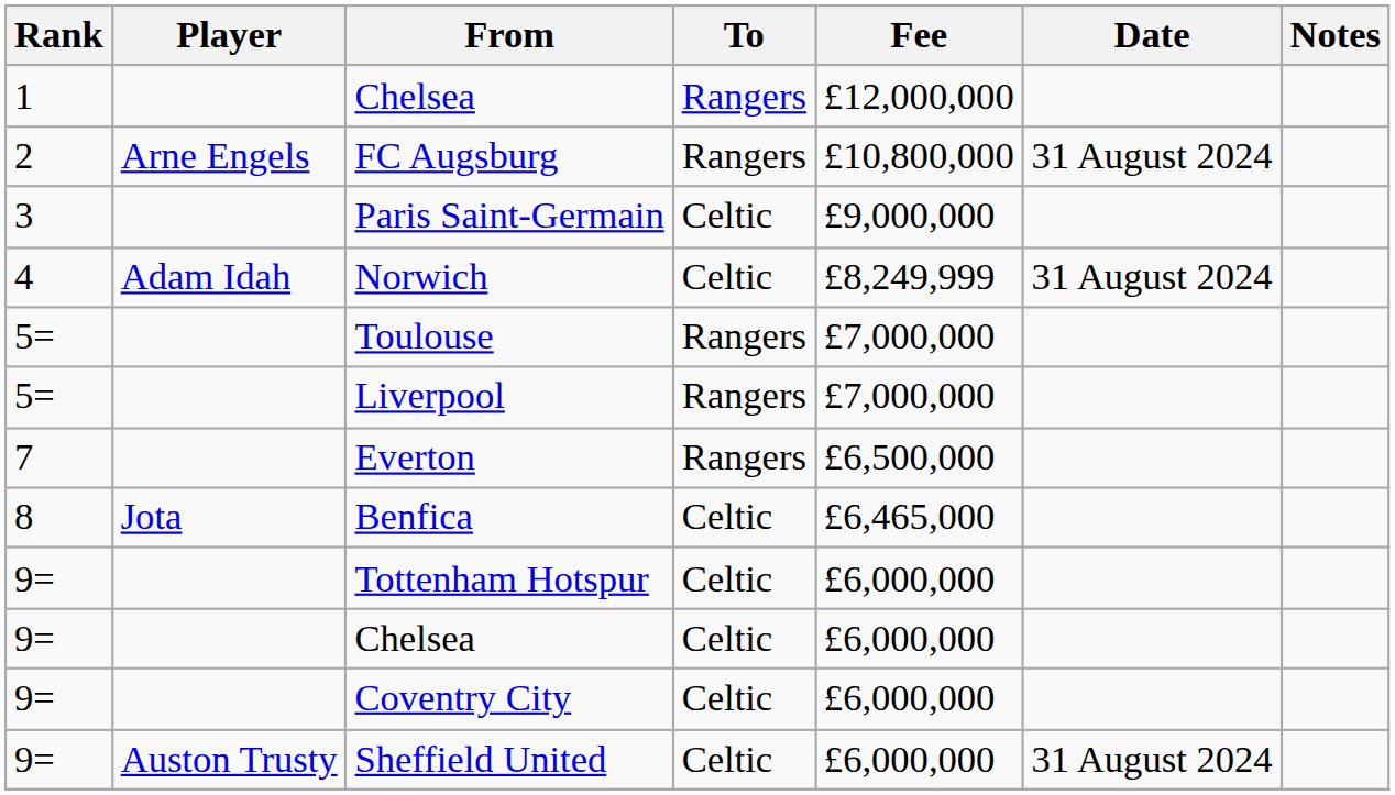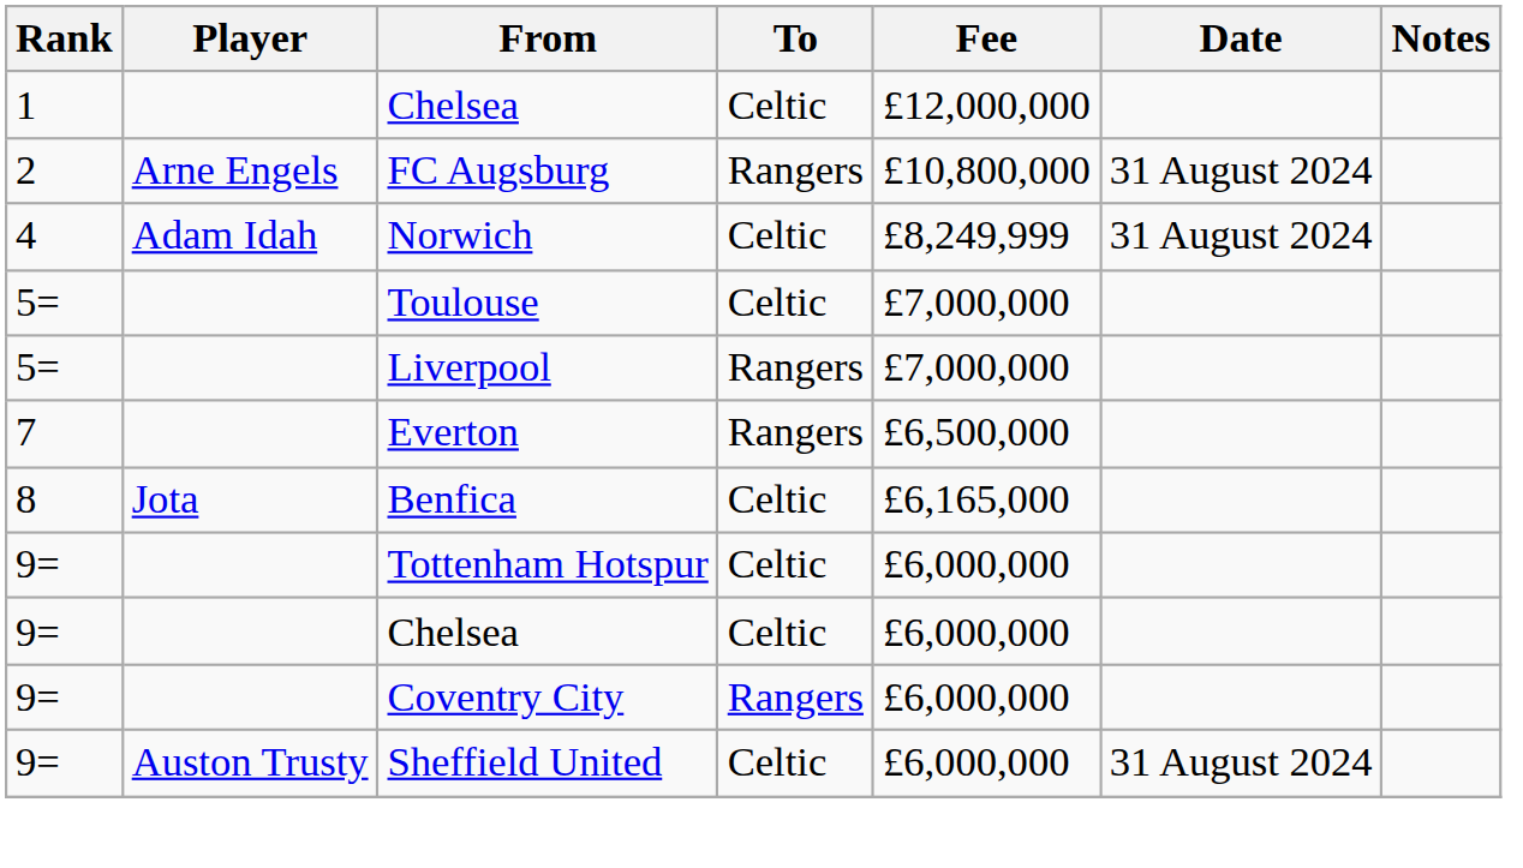 <table class="wikitable sortable">
 <tr>
 <th>Rank</th>
 <th>Player</th>
 <th>From</th>
 <th>To</th>
 <th>Fee</th>
 <th>Date</th>
 <th class=unsortable>Notes</th>
 </tr>
 <tr>
 <td>1</td>
 <td> </td>
 <td> <a href='#'>Chelsea</a></td>
-<td><a href='#'>Rangers</a></td>
+<td>Celtic</td>
 <td>£12,000,000</td>
 <td></td>
 <td></td>
 </tr>
 <tr>
 <td>2</td>
 <td> <a href='#'>Arne Engels</a></td>
 <td> <a href='#'>FC Augsburg</a></td>
 <td>Rangers</td>
 <td>£10,800,000</td>
 <td>31 August 2024</td>
-<td></td>
-</tr>
-<tr>
-<td>3</td>
-<td> </td>
-<td> <a href='#'>Paris Saint-Germain</a></td>
-<td>Celtic</td>
-<td>£9,000,000</td>
-<td></td>
 <td></td>
 </tr>
 <tr>
 <td>4</td>
 <td> <a href='#'>Adam Idah</a></td>
 <td> <a href='#'>Norwich</a></td>
 <td>Celtic</td>
 <td>£8,249,999</td>
 <td>31 August 2024</td>
 <td></td>
 </tr>
 <tr>
 <td>5=</td>
 <td> </td>
 <td> <a href='#'>Toulouse</a></td>
-<td>Rangers</td>
+<td>Celtic</td>
 <td>£7,000,000</td>
 <td></td>
 <td></td>
 </tr>
 <tr>
 <td>5=</td>
 <td> </td>
 <td> <a href='#'>Liverpool</a></td>
 <td>Rangers</td>
 <td>£7,000,000</td>
 <td></td>
 <td></td>
 </tr>
 <tr>
 <td>7</td>
 <td> </td>
 <td> <a href='#'>Everton</a></td>
 <td>Rangers</td>
 <td>£6,500,000</td>
 <td></td>
 <td></td>
 </tr>
 <tr>
 <td>8</td>
 <td> <a href='#'>Jota</a></td>
 <td> <a href='#'>Benfica</a></td>
 <td>Celtic</td>
-<td>£6,465,000</td>
+<td>£6,165,000</td>
 <td></td>
 <td></td>
 </tr>
 <tr>
 <td>9=</td>
 <td> </td>
 <td> <a href='#'>Tottenham Hotspur</a></td>
 <td>Celtic</td>
 <td>£6,000,000</td>
 <td></td>
 <td></td>
 </tr>
 <tr>
 <td>9=</td>
 <td> </td>
 <td> Chelsea</td>
 <td>Celtic</td>
 <td>£6,000,000</td>
 <td></td>
 <td></td>
 </tr>
 <tr>
 <td>9=</td>
 <td> </td>
 <td> <a href='#'>Coventry City</a></td>
-<td>Celtic</td>
+<td><a href='#'>Rangers</a></td>
 <td>£6,000,000</td>
 <td></td>
 <td></td>
 </tr>
 <tr>
 <td>9=</td>
 <td> <a href='#'>Auston Trusty</a></td>
 <td> <a href='#'>Sheffield United</a></td>
 <td>Celtic</td>
 <td>£6,000,000</td>
 <td>31 August 2024</td>
 <td></td>
 </tr>
 <tr>
 </tr>
 </table>
